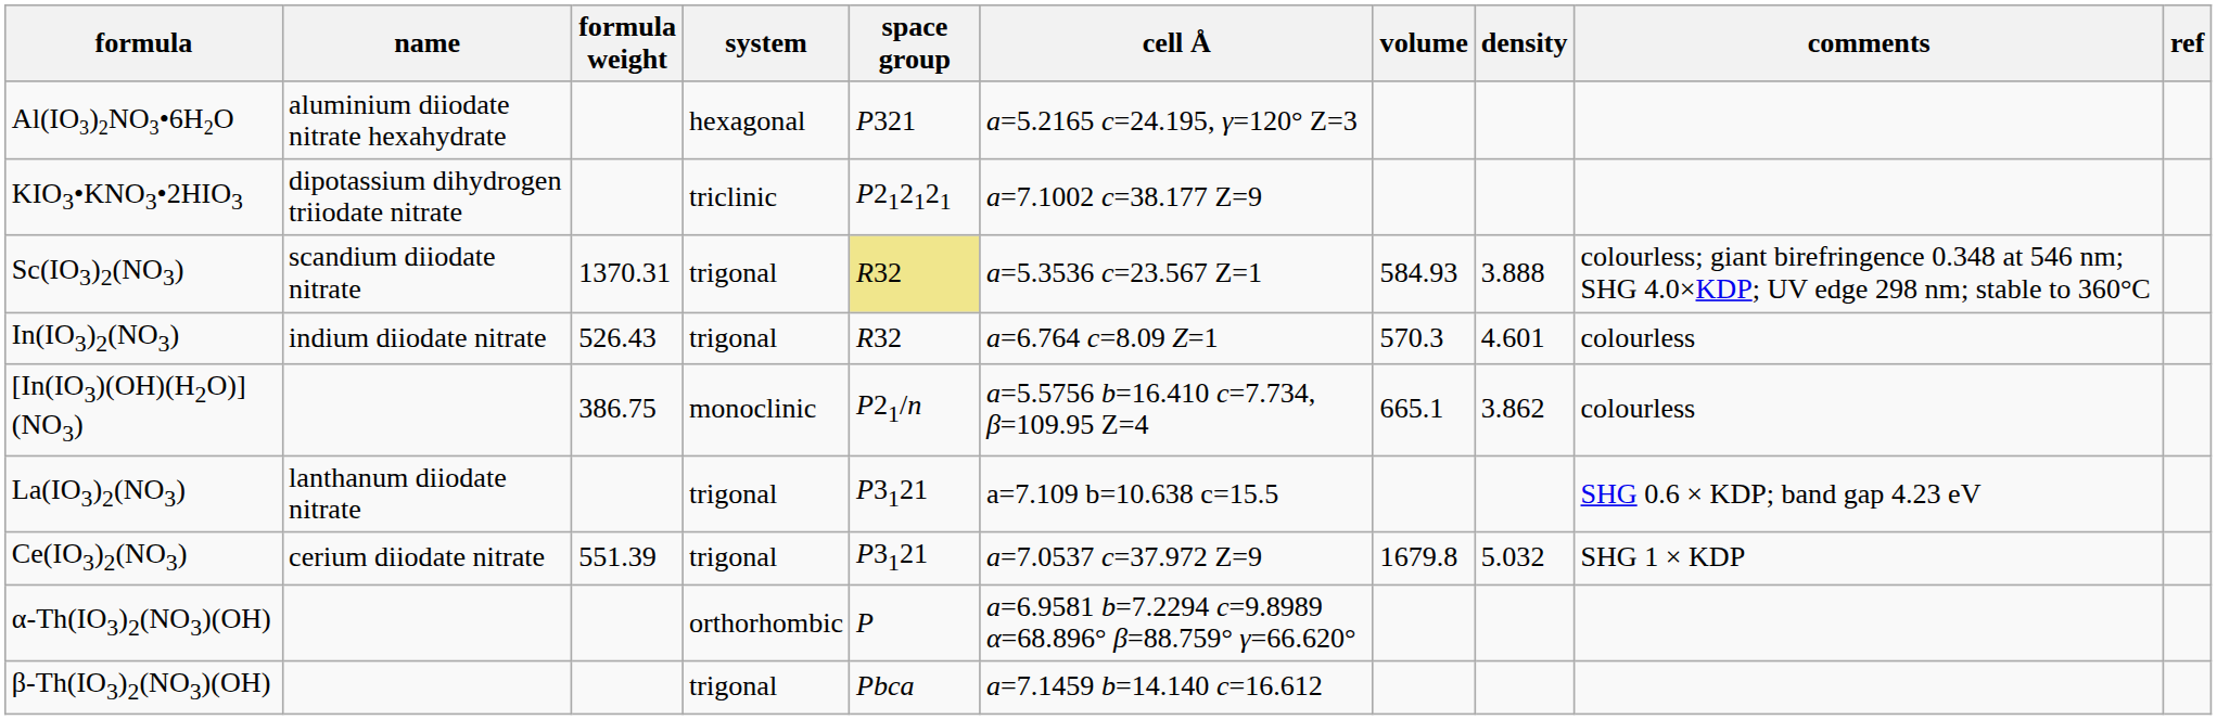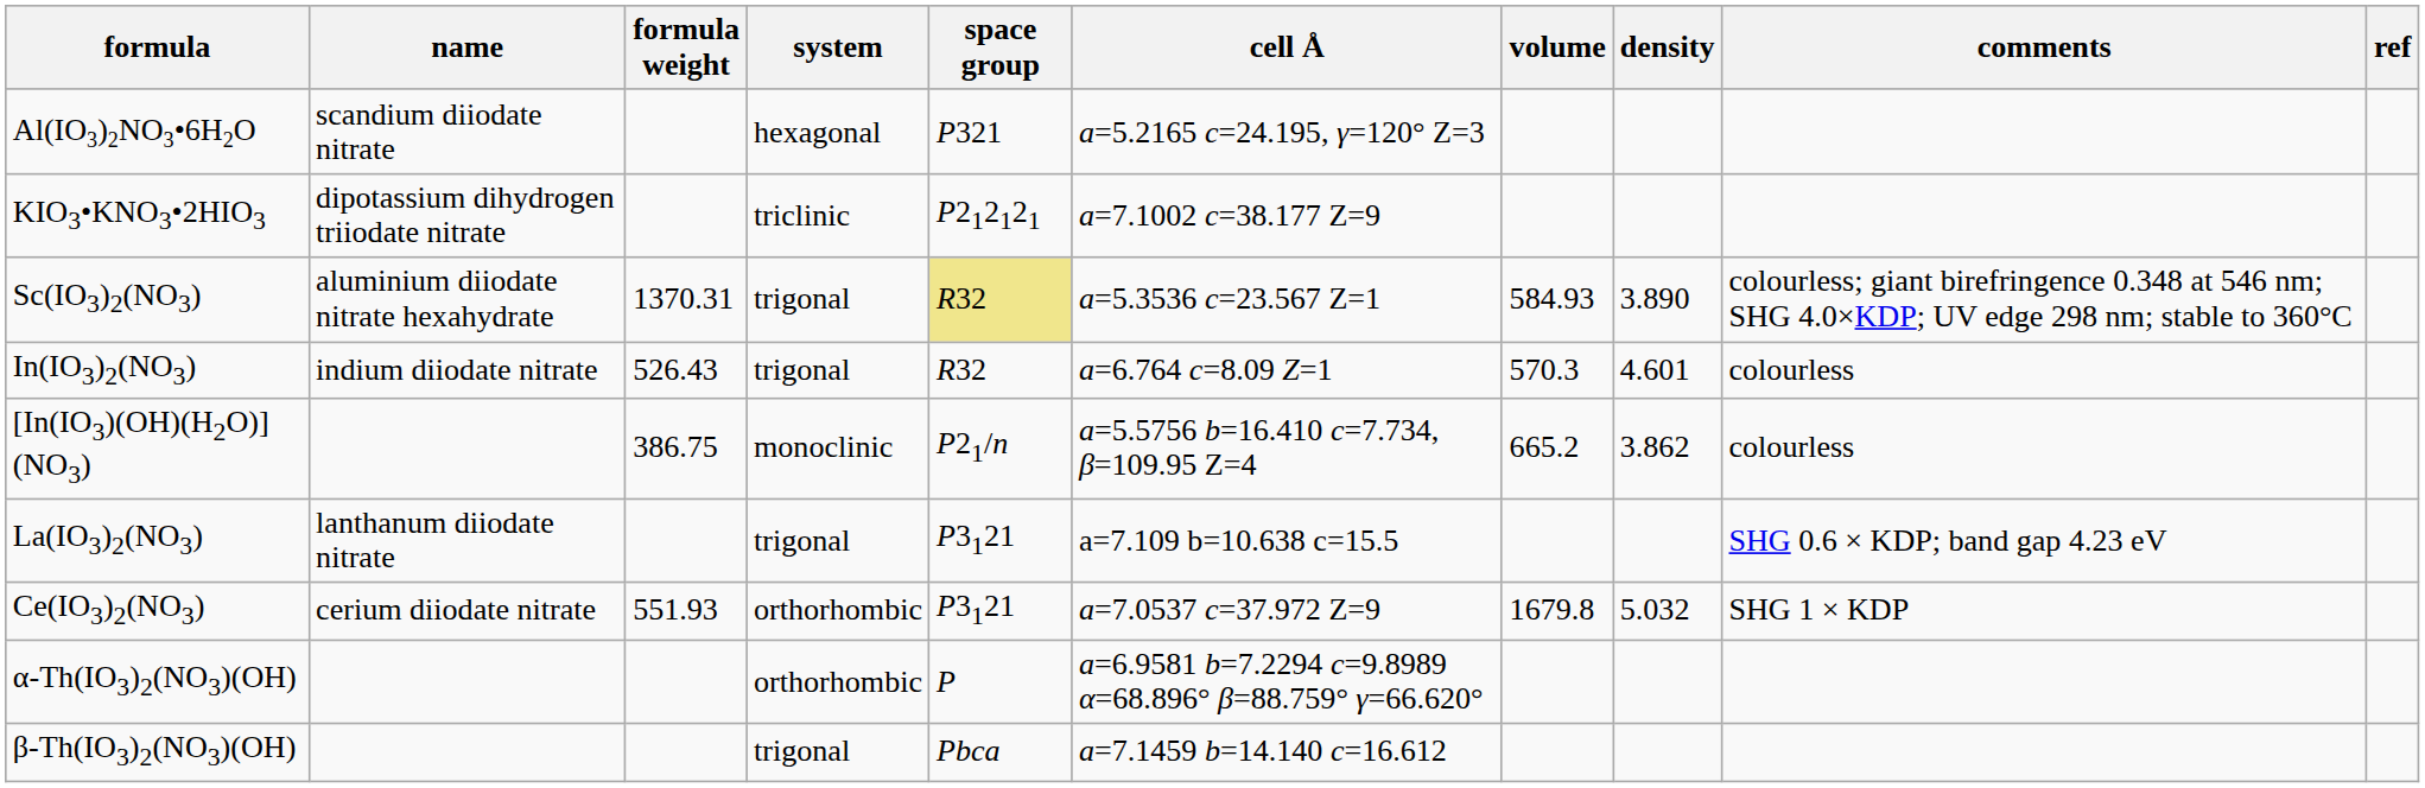 <table class="wikitable">
 <tr>
 <th>formula</th>
 <th>name</th>
 <th>formula<br>weight</th>
 <th>system</th>
 <th>space group</th>
 <th>cell Å</th>
 <th>volume</th>
 <th>density</th>
 <th>comments</th>
 <th>ref</th>
 </tr>
 <tr>
 <td>Al(IO<small><sub>3</sub></small>)<small><sub>2</sub></small>NO<small><sub>3</sub></small>•6H<small><sub>2</sub></small>O</td>
-<td>aluminium diiodate nitrate hexahydrate</td>
+<td>scandium diiodate nitrate</td>
 <td></td>
 <td>hexagonal</td>
 <td><em>P</em>321</td>
 <td><em>a</em>=5.2165 <em>c</em>=24.195, <em>γ</em>=120° Z=3</td>
 <td></td>
 <td></td>
 <td></td>
 <td></td>
 </tr>
 <tr>
 <td>KIO<sub>3</sub>•KNO<sub>3</sub>•2HIO<sub>3</sub></td>
 <td>dipotassium dihydrogen triiodate nitrate</td>
 <td></td>
 <td>triclinic</td>
 <td><em>P</em>2<sub>1</sub>2<sub>1</sub>2<sub>1</sub></td>
 <td><em>a</em>=7.1002 <em>c</em>=38.177 Z=9</td>
 <td></td>
 <td></td>
 <td></td>
 <td></td>
 </tr>
 <tr>
 <td>Sc(IO<sub>3</sub>)<sub>2</sub>(NO<sub>3</sub>)</td>
-<td>scandium diiodate nitrate</td>
+<td>aluminium diiodate nitrate hexahydrate</td>
 <td>1370.31</td>
 <td>trigonal</td>
 <td style="background: khaki;"><em>R</em>32</td>
 <td><em>a</em>=5.3536 <em>c</em>=23.567 Z=1</td>
 <td>584.93</td>
-<td>3.888</td>
+<td>3.890</td>
 <td>colourless; giant birefringence 0.348 at 546 nm; SHG 4.0×<a href='#'>KDP</a>; UV edge 298 nm; stable to 360°C</td>
 <td></td>
 </tr>
 <tr>
 <td>In(IO<sub>3</sub>)<sub>2</sub>(NO<sub>3</sub>)</td>
 <td>indium diiodate nitrate</td>
 <td>526.43</td>
 <td>trigonal</td>
 <td><em>R</em>32</td>
 <td><em>a</em>=6.764 <em>c</em>=8.09 <em>Z</em>=1</td>
 <td>570.3</td>
 <td>4.601</td>
 <td>colourless</td>
 <td></td>
 </tr>
 <tr>
 <td>[In(IO<sub>3</sub>)(OH)(H<sub>2</sub>O)](NO<sub>3</sub>)</td>
 <td></td>
 <td>386.75</td>
 <td>monoclinic</td>
 <td><em>P</em>2<sub>1</sub>/<em>n</em></td>
 <td><em>a</em>=5.5756 <em>b</em>=16.410 <em>c</em>=7.734, <em>β</em>=109.95 Z=4</td>
-<td>665.1</td>
+<td>665.2</td>
 <td>3.862</td>
 <td>colourless</td>
 <td></td>
 </tr>
 <tr>
 <td>La(IO<sub>3</sub>)<sub>2</sub>(NO<sub>3</sub>)</td>
 <td>lanthanum diiodate nitrate</td>
 <td></td>
 <td>trigonal</td>
 <td><em>P</em>3<sub>1</sub>21</td>
 <td>a=7.109 b=10.638 c=15.5</td>
 <td></td>
 <td></td>
 <td><a href='#'>SHG</a> 0.6 × KDP; band gap 4.23 eV</td>
 <td></td>
 </tr>
 <tr>
 <td>Ce(IO<sub>3</sub>)<sub>2</sub>(NO<sub>3</sub>)</td>
 <td>cerium diiodate nitrate</td>
-<td>551.39</td>
-<td>trigonal</td>
+<td>551.93</td>
+<td>orthorhombic</td>
 <td><em>P</em>3<sub>1</sub>21</td>
 <td><em>a</em>=7.0537 <em>c</em>=37.972 Z=9</td>
 <td>1679.8</td>
 <td>5.032</td>
 <td>SHG 1 × KDP</td>
 <td></td>
 </tr>
 <tr>
 <td>α-Th(IO<sub>3</sub>)<sub>2</sub>(NO<sub>3</sub>)(OH)</td>
 <td></td>
 <td></td>
 <td>orthorhombic</td>
 <td><em>P</em></td>
 <td><em>a</em>=6.9581 <em>b</em>=7.2294 <em>c</em>=9.8989 <em>α</em>=68.896° <em>β</em>=88.759° <em>γ</em>=66.620°</td>
 <td></td>
 <td></td>
 <td></td>
 <td></td>
 </tr>
 <tr>
 <td>β-Th(IO<sub>3</sub>)<sub>2</sub>(NO<sub>3</sub>)(OH)</td>
 <td></td>
 <td></td>
 <td>trigonal</td>
 <td><em>Pbca</em></td>
 <td><em>a</em>=7.1459 <em>b</em>=14.140 <em>c</em>=16.612</td>
 <td></td>
 <td></td>
 <td></td>
 <td></td>
 </tr>
 </table>
